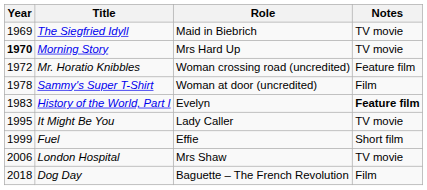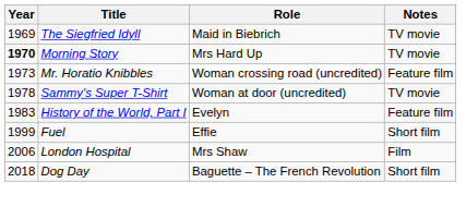 <table class="wikitable">
 <tr>
 <th>Year</th>
 <th>Title</th>
 <th>Role</th>
 <th class="unsortable">Notes</th>
 </tr>
 <tr>
 <td>1969</td>
 <td><em><a href='#'>The Siegfried Idyll</a></em></td>
 <td>Maid in Biebrich</td>
 <td>TV movie</td>
 </tr>
 <tr>
 <td><strong>1970</strong></td>
 <td><em><a href='#'>Morning Story</a></em></td>
 <td>Mrs Hard Up</td>
 <td>TV movie</td>
 </tr>
 <tr>
-<td>1972</td>
+<td>1973</td>
 <td><em>Mr. Horatio Knibbles</em></td>
 <td>Woman crossing road (uncredited)</td>
 <td>Feature film</td>
 </tr>
 <tr>
 <td>1978</td>
 <td><em><a href='#'>Sammy's Super T-Shirt</a></em></td>
 <td>Woman at door (uncredited)</td>
-<td>Film</td>
+<td>TV movie</td>
 </tr>
 <tr>
 <td>1983</td>
 <td><em><a href='#'>History of the World, Part I</a></em></td>
 <td>Evelyn</td>
-<td><strong>Feature film</strong></td>
-</tr>
-<tr>
-<td>1995</td>
-<td><em>It Might Be You</em></td>
-<td>Lady Caller</td>
-<td>TV movie</td>
+<td>Feature film</td>
 </tr>
 <tr>
 <td>1999</td>
 <td><em>Fuel</em></td>
 <td>Effie</td>
 <td>Short film</td>
 </tr>
 <tr>
 <td>2006</td>
 <td><em>London Hospital</em></td>
 <td>Mrs Shaw</td>
-<td>TV movie</td>
+<td>Film</td>
 </tr>
 <tr>
 <td>2018</td>
 <td><em>Dog Day</em></td>
 <td>Baguette – The French Revolution</td>
-<td>Film</td>
+<td>Short film</td>
 </tr>
 </table>
